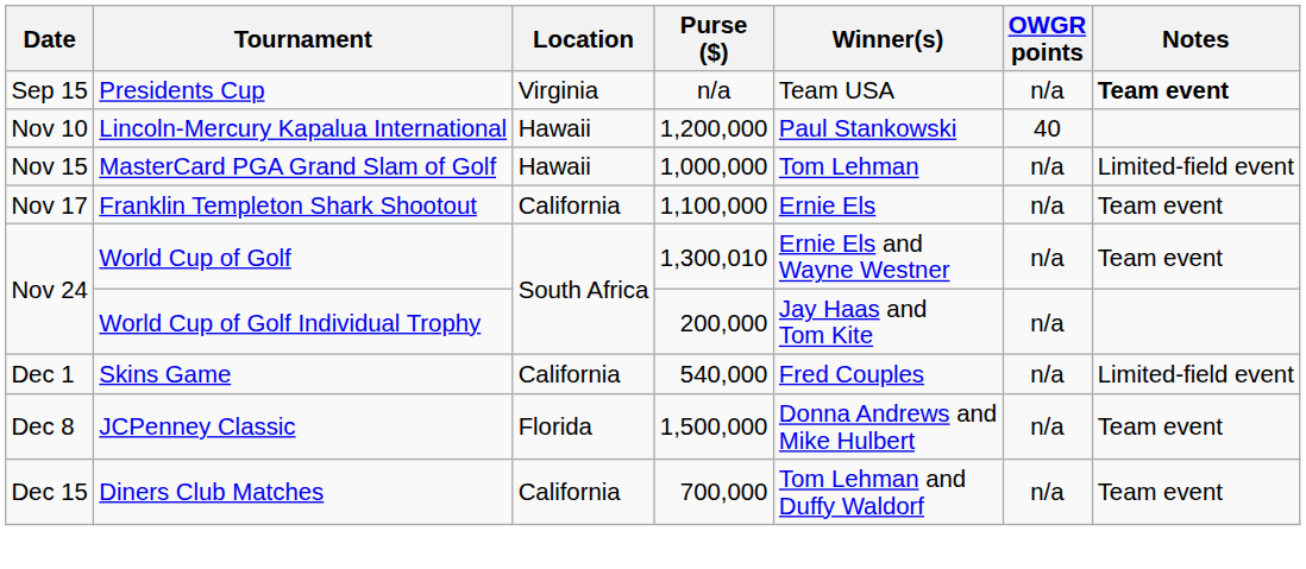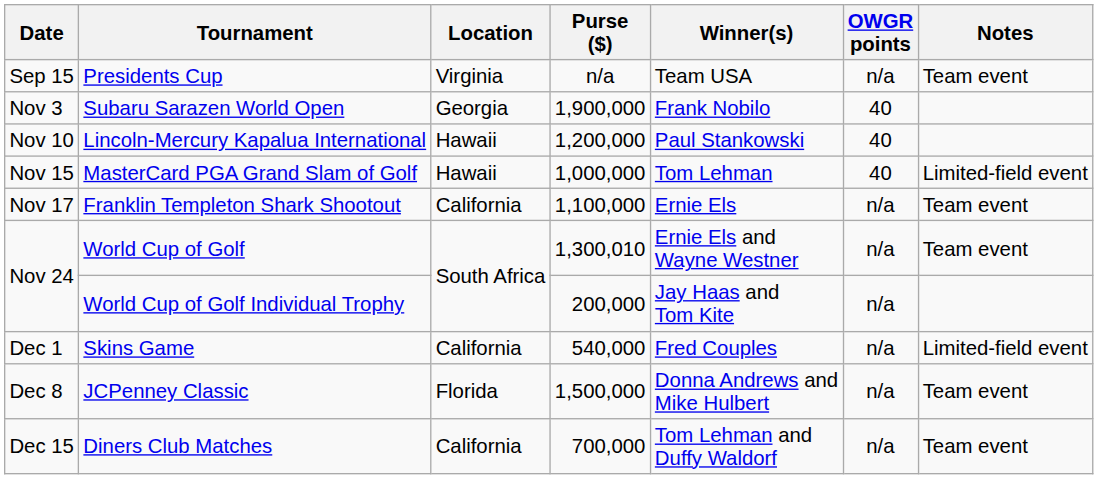 <table class="wikitable" style="font-size:95%">
 <tr>
 <th>Date</th>
 <th>Tournament</th>
 <th>Location</th>
 <th>Purse<br>($)</th>
 <th>Winner(s)</th>
 <th><a href='#'>OWGR</a><br>points</th>
 <th>Notes</th>
 </tr>
 <tr>
 <td>Sep 15</td>
 <td><a href='#'>Presidents Cup</a></td>
 <td>Virginia</td>
 <td align=center>n/a</td>
 <td> Team USA</td>
 <td align=center>n/a</td>
-<td><strong>Team event</strong></td>
+<td>Team event</td>
+</tr>
+<tr>
+<td>Nov 3</td>
+<td><a href='#'>Subaru Sarazen World Open</a></td>
+<td>Georgia</td>
+<td align=right>1,900,000</td>
+<td> <a href='#'>Frank Nobilo</a></td>
+<td align=center>40</td>
+<td></td>
 </tr>
 <tr>
 <td>Nov 10</td>
 <td><a href='#'>Lincoln-Mercury Kapalua International</a></td>
 <td>Hawaii</td>
 <td align=right>1,200,000</td>
 <td> <a href='#'>Paul Stankowski</a></td>
 <td align=center>40</td>
 <td></td>
 </tr>
 <tr>
 <td>Nov 15</td>
 <td><a href='#'>MasterCard PGA Grand Slam of Golf</a></td>
 <td>Hawaii</td>
 <td align=right>1,000,000</td>
 <td> <a href='#'>Tom Lehman</a></td>
-<td align=center>n/a</td>
+<td align=center>40</td>
 <td>Limited-field event</td>
 </tr>
 <tr>
 <td>Nov 17</td>
 <td><a href='#'>Franklin Templeton Shark Shootout</a></td>
 <td>California</td>
 <td align=right>1,100,000</td>
 <td> <a href='#'>Ernie Els</a></td>
 <td align=center>n/a</td>
 <td>Team event</td>
 </tr>
 <tr>
 <td rowspan=2>Nov 24</td>
 <td><a href='#'>World Cup of Golf</a></td>
 <td rowspan=2>South Africa</td>
 <td align=right>1,300,010</td>
 <td> <a href='#'>Ernie Els</a> and<br> <a href='#'>Wayne Westner</a></td>
 <td align=center>n/a</td>
 <td>Team event</td>
 </tr>
 <tr>
 <td><a href='#'>World Cup of Golf Individual Trophy</a></td>
 <td align=right>200,000</td>
 <td> <a href='#'>Jay Haas</a> and<br> <a href='#'>Tom Kite</a></td>
 <td align=center>n/a</td>
 <td></td>
 </tr>
 <tr>
 <td>Dec 1</td>
 <td><a href='#'>Skins Game</a></td>
 <td>California</td>
 <td align=right>540,000</td>
 <td> <a href='#'>Fred Couples</a></td>
 <td align=center>n/a</td>
 <td>Limited-field event</td>
 </tr>
 <tr>
 <td>Dec 8</td>
 <td><a href='#'>JCPenney Classic</a></td>
 <td>Florida</td>
 <td align=right>1,500,000</td>
 <td> <a href='#'>Donna Andrews</a> and<br> <a href='#'>Mike Hulbert</a></td>
 <td align=center>n/a</td>
 <td>Team event</td>
 </tr>
 <tr>
 <td>Dec 15</td>
 <td><a href='#'>Diners Club Matches</a></td>
 <td>California</td>
 <td align=right>700,000</td>
 <td> <a href='#'>Tom Lehman</a> and<br> <a href='#'>Duffy Waldorf</a></td>
 <td align=center>n/a</td>
 <td>Team event</td>
 </tr>
 </table>
